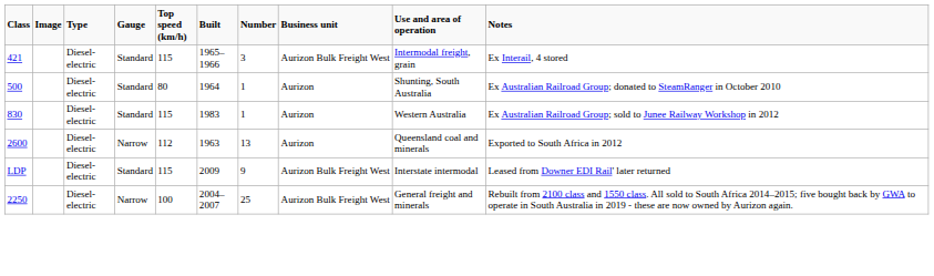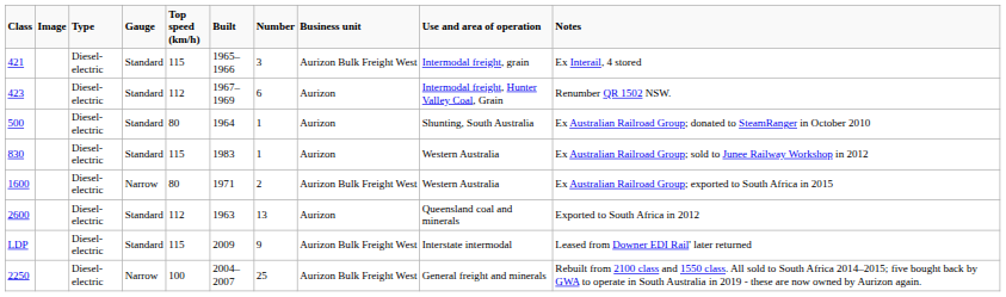 <table class="wikitable sortable mw-collapsible mw-collapsed" style="background:#f9f9f9; width:100%; font-size: 86%">
 <tr>
 <td><strong>Class</strong></td>
 <td><strong>Image</strong></td>
 <td><strong>Type</strong></td>
 <td><strong>Gauge</strong></td>
 <td><strong>Top speed<br>(km/h)</strong></td>
 <td><strong>Built</strong></td>
 <td><strong>Number</strong></td>
 <td><strong>Business unit</strong></td>
 <td><strong>Use and area of operation</strong></td>
 <td><strong>Notes</strong></td>
 </tr>
 <tr bgcolor="#FFFFFF">
 <td><a href='#'>421</a></td>
 <td></td>
 <td>Diesel-electric</td>
 <td>Standard</td>
 <td>115</td>
 <td>1965–1966</td>
 <td>3</td>
 <td style=white-space:nowrap>Aurizon Bulk Freight West</td>
 <td><a href='#'>Intermodal freight</a>, grain</td>
 <td>Ex <a href='#'>Interail</a>, 4 stored</td>
 </tr>
 <tr bgcolor="#FFFFFF">
+<td><a href='#'>423</a></td>
+<td></td>
+<td>Diesel-electric</td>
+<td>Standard</td>
+<td>112</td>
+<td>1967–1969</td>
+<td>6</td>
+<td>Aurizon</td>
+<td><a href='#'>Intermodal freight</a>, <a href='#'>Hunter Valley Coal</a>, Grain</td>
+<td>Renumber <a href='#'>QR 1502</a> NSW.</td>
+</tr>
+<tr bgcolor="#FFFFFF">
 <td><a href='#'>500</a></td>
 <td></td>
 <td>Diesel-electric</td>
 <td>Standard</td>
 <td>80</td>
 <td>1964</td>
 <td>1</td>
 <td style=white-space:nowrap>Aurizon</td>
 <td>Shunting, South Australia</td>
 <td>Ex <a href='#'>Australian Railroad Group</a>; donated to <a href='#'>SteamRanger</a> in October 2010</td>
 </tr>
 <tr bgcolor="#FFFFFF">
 <td><a href='#'>830</a></td>
 <td></td>
 <td>Diesel-electric</td>
 <td>Standard</td>
 <td>115</td>
 <td>1983</td>
 <td>1</td>
 <td>Aurizon</td>
 <td>Western Australia</td>
 <td>Ex <a href='#'>Australian Railroad Group</a>; sold to <a href='#'>Junee Railway Workshop</a> in 2012</td>
 </tr>
 <tr bgcolor="#FFFFFF">
+<td><a href='#'>1600</a></td>
+<td></td>
+<td>Diesel-electric</td>
+<td>Narrow</td>
+<td>80</td>
+<td>1971</td>
+<td>2</td>
+<td style=white-space:nowrap>Aurizon Bulk Freight West</td>
+<td>Western Australia</td>
+<td>Ex <a href='#'>Australian Railroad Group</a>; exported to South Africa in 2015</td>
+</tr>
+<tr bgcolor="#FFFFFF">
 <td><a href='#'>2600</a></td>
 <td></td>
 <td>Diesel-electric</td>
-<td>Narrow</td>
+<td>Standard</td>
 <td>112</td>
 <td>1963</td>
 <td>13</td>
 <td>Aurizon</td>
 <td>Queensland coal and minerals</td>
 <td>Exported to South Africa in 2012</td>
 </tr>
 <tr bgcolor="#FFFFFF">
 <td><a href='#'>LDP</a></td>
 <td></td>
 <td>Diesel-electric</td>
 <td>Standard</td>
 <td>115</td>
 <td>2009</td>
 <td>9</td>
 <td style=white-space:nowrap>Aurizon Bulk Freight West</td>
 <td>Interstate intermodal</td>
 <td>Leased from <a href='#'>Downer EDI Rail</a>' later returned</td>
 </tr>
 <tr bgcolor="#FFFFFF">
 <td><a href='#'>2250</a></td>
 <td></td>
 <td>Diesel-electric</td>
 <td>Narrow</td>
 <td>100</td>
 <td>2004–2007</td>
 <td>25</td>
 <td style=white-space:nowrap>Aurizon Bulk Freight West</td>
 <td>General freight and minerals</td>
 <td>Rebuilt from <a href='#'>2100 class</a> and <a href='#'>1550 class</a>. All sold to South Africa 2014–2015; five bought back by <a href='#'>GWA</a> to operate in South Australia in 2019 - these are now owned by Aurizon again.</td>
 </tr>
 </table>
